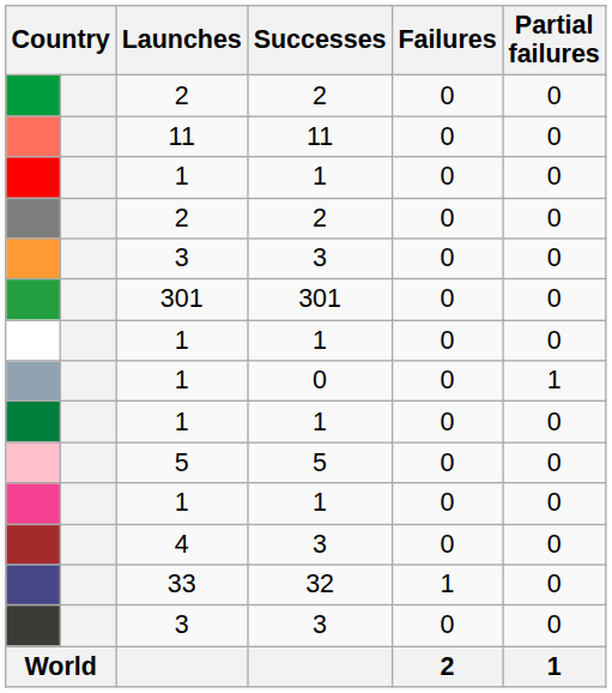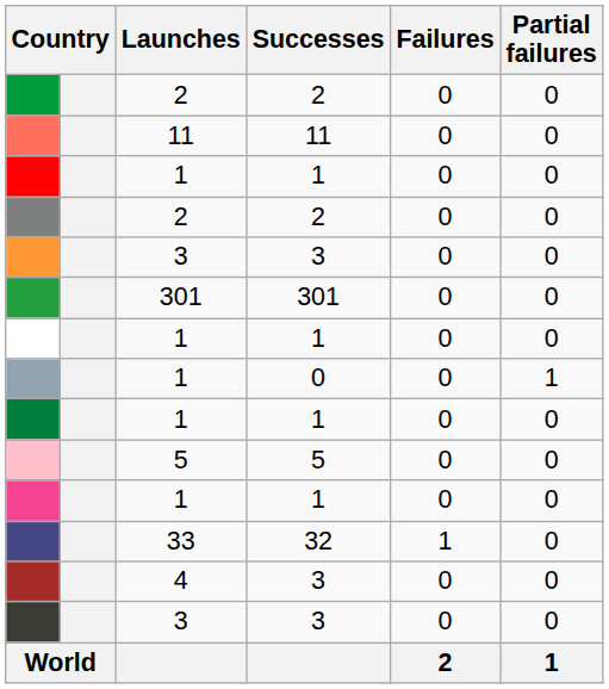 <table class="wikitable sortable" style="text-align:center;">
 <tr>
 <th colspan=2>Country</th>
 <th>Launches</th>
 <th>Successes</th>
 <th>Failures</th>
 <th>Partial <br> failures</th>
 </tr>
 <tr>
 <th style="background:#009c3b;"></th>
 <th style="text-align:left;"></th>
 <td>2</td>
 <td>2</td>
 <td>0</td>
 <td>0</td>
 </tr>
 <tr>
 <th style="background:#fe6f5e;"></th>
 <th style="text-align:left;"></th>
 <td>11</td>
 <td>11</td>
 <td>0</td>
 <td>0</td>
 </tr>
 <tr>
 <th style="background:#ff0000;"></th>
 <th style="text-align:left;"></th>
 <td>1</td>
 <td>1</td>
 <td>0</td>
 <td>0</td>
 </tr>
 <tr>
 <th style="background:#7c7f7e;"></th>
 <th style="text-align:left;"></th>
 <td>2</td>
 <td>2</td>
 <td>0</td>
 <td>0</td>
 </tr>
 <tr>
 <th style="background:#ff9933;"></th>
 <th style="text-align:left;"></th>
 <td>3</td>
 <td>3</td>
 <td>0</td>
 <td>0</td>
 </tr>
 <tr>
 <th style="background:#239f40;"></th>
 <th style="text-align:left;"></th>
 <td>301</td>
 <td>301</td>
 <td>0</td>
 <td>0</td>
 </tr>
 <tr>
 <th style="background:#ffffff;"></th>
 <th style="text-align:left;"></th>
 <td>1</td>
 <td>1</td>
 <td>0</td>
 <td>0</td>
 </tr>
 <tr>
 <th style="background:#91a3b0;"></th>
 <th style="text-align:left;"></th>
 <td>1</td>
 <td>0</td>
 <td>0</td>
 <td>1</td>
 </tr>
 <tr>
 <th style="background:#007e3c;"></th>
 <th style="text-align:left;"></th>
 <td>1</td>
 <td>1</td>
 <td>0</td>
 <td>0</td>
 </tr>
 <tr>
 <th style="background:#ffc0cb;"></th>
 <th style="text-align:left;"></th>
 <td>5</td>
 <td>5</td>
 <td>0</td>
 <td>0</td>
 </tr>
 <tr>
 <th style="background:#f54293;"></th>
 <th style="text-align:left;"></th>
 <td>1</td>
 <td>1</td>
 <td>0</td>
 <td>0</td>
 </tr>
 <tr>
+<th style="background:#484785;"></th>
+<th style="text-align:left;"></th>
+<td>33</td>
+<td>32</td>
+<td>1</td>
+<td>0</td>
+</tr>
+<tr>
 <th style="background:#a52a2a;"></th>
 <th style="text-align:left;"></th>
 <td>4</td>
 <td>3</td>
 <td>0</td>
-<td>0</td>
-</tr>
-<tr>
-<th style="background:#484785;"></th>
-<th style="text-align:left;"></th>
-<td>33</td>
-<td>32</td>
-<td>1</td>
 <td>0</td>
 </tr>
 <tr>
 <th style="background:#3b3c36;"></th>
 <th style="text-align:left;"></th>
 <td>3</td>
 <td>3</td>
 <td>0</td>
 <td>0</td>
 </tr>
 <tr class="sortbottom">
 <th colspan="2">World</th>
 <th></th>
 <th></th>
 <th>2</th>
 <th>1</th>
 </tr>
 </table>
